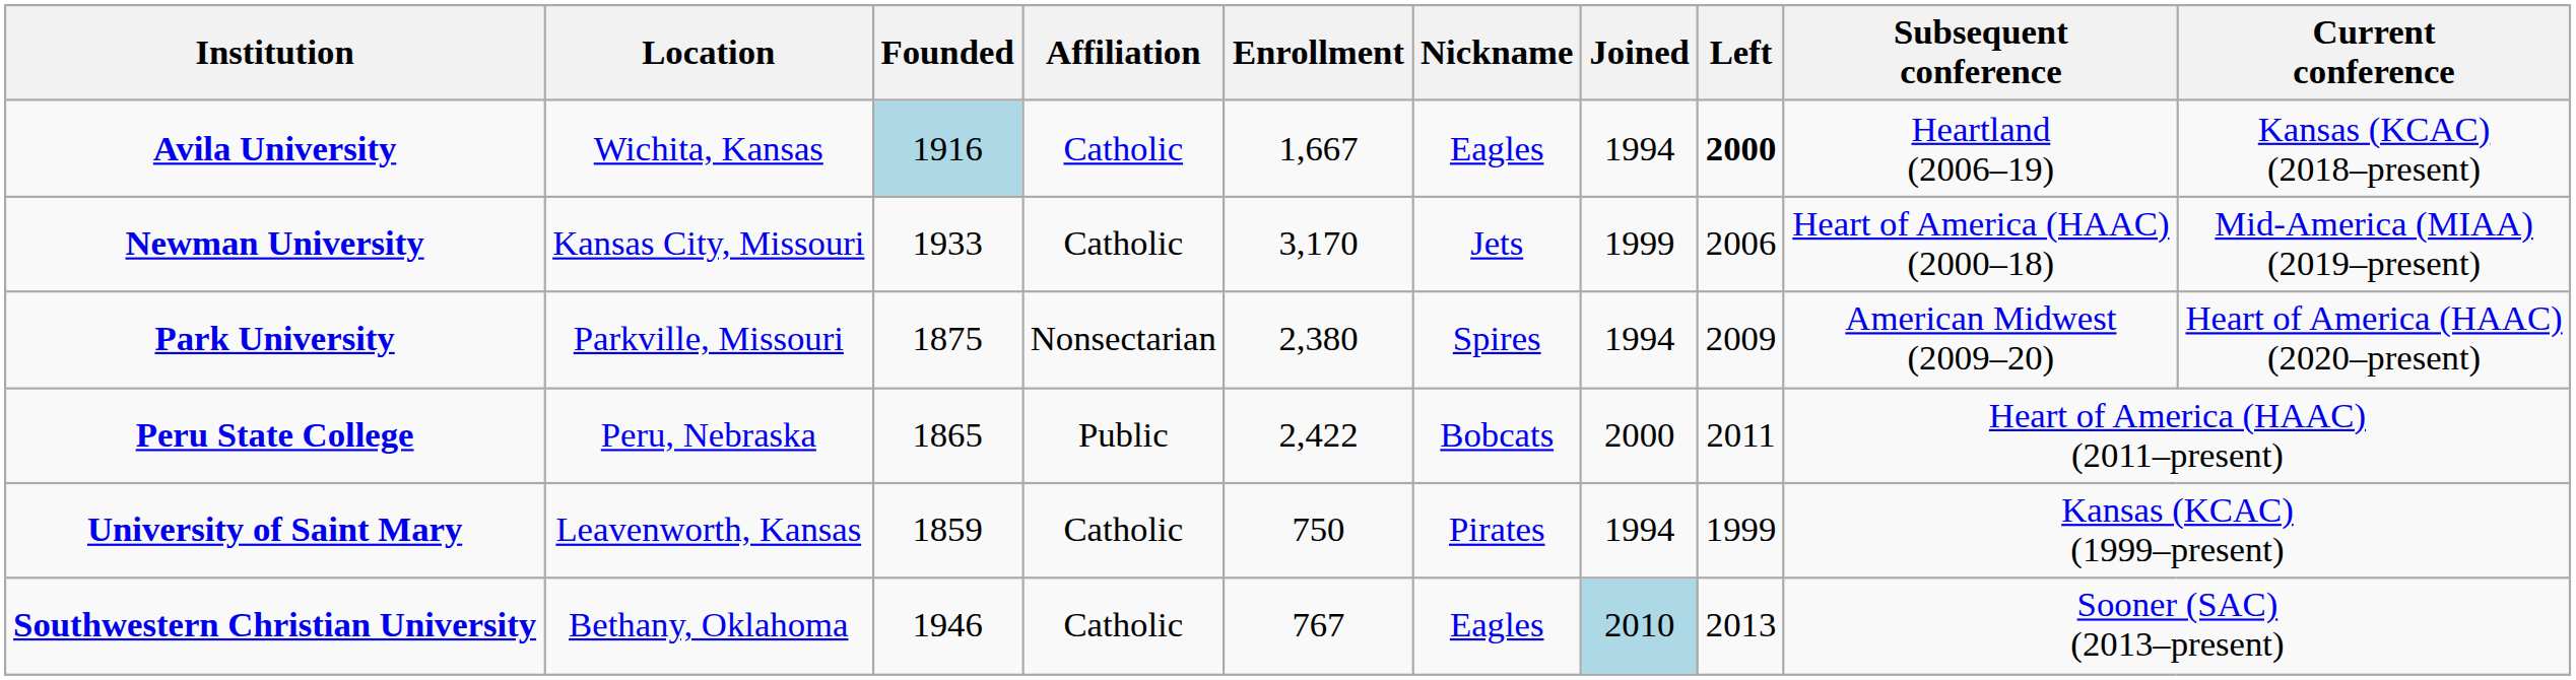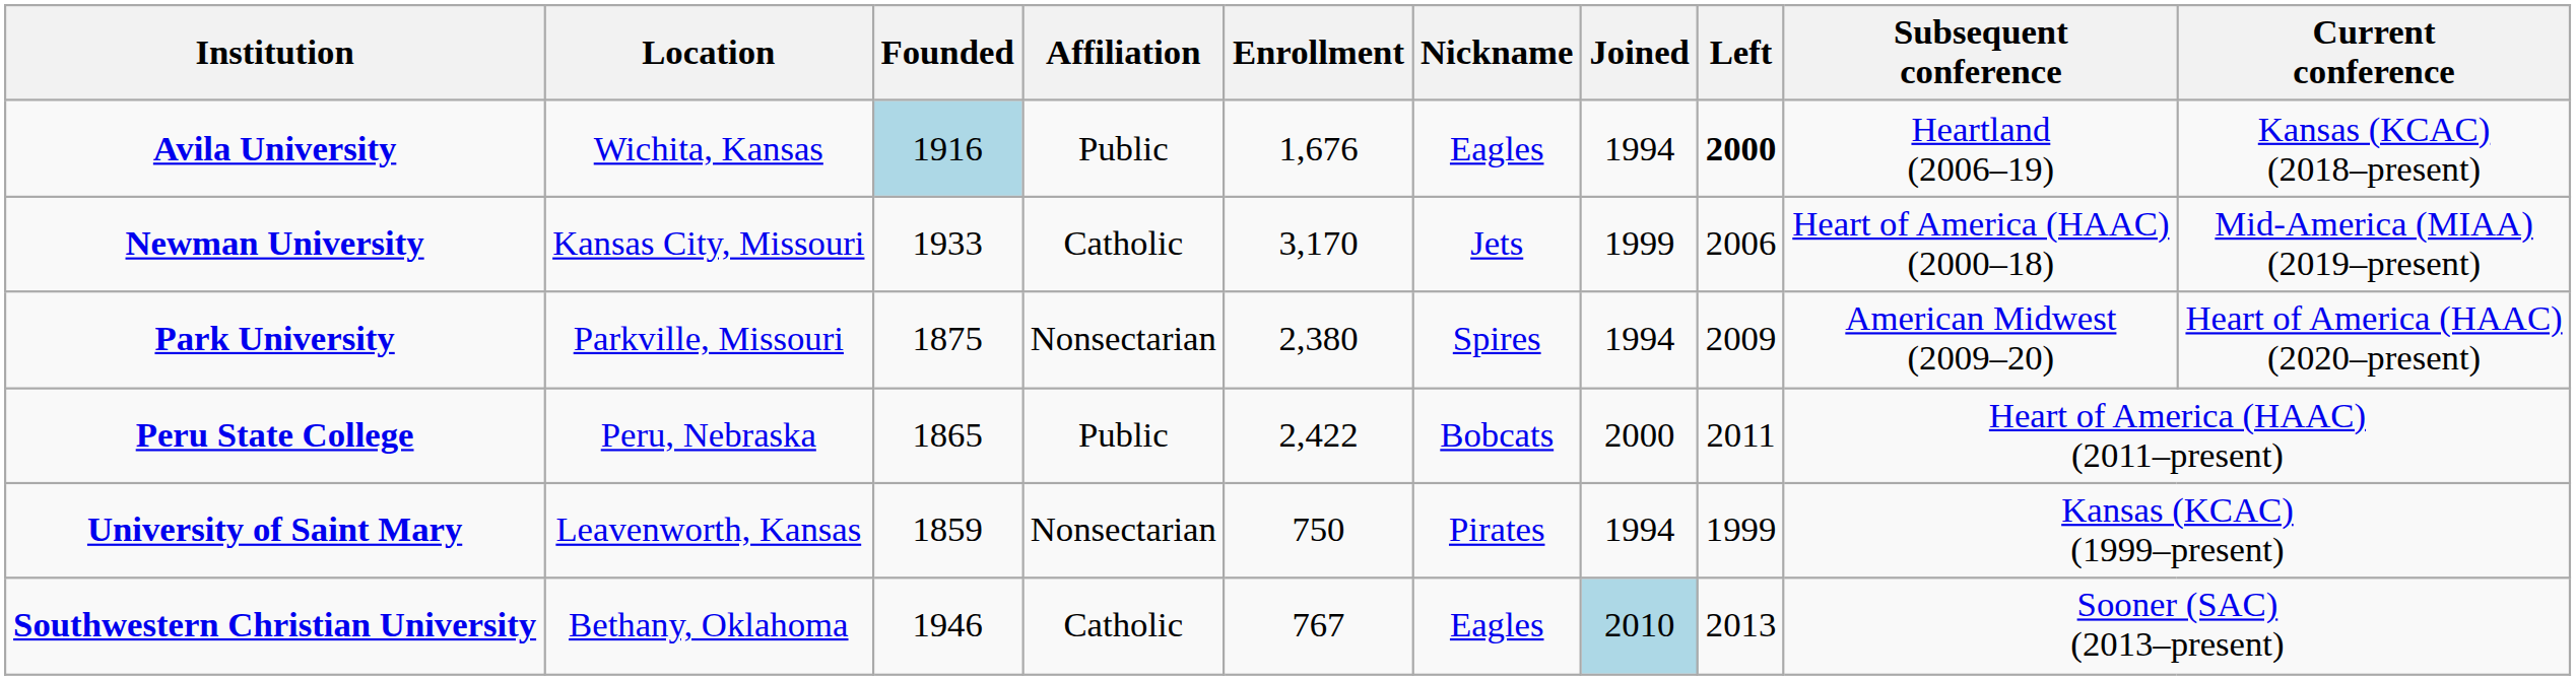 <table class="wikitable sortable" style="text-align:center">
 <tr>
 <th>Institution</th>
 <th>Location</th>
 <th>Founded</th>
 <th>Affiliation</th>
 <th>Enrollment</th>
 <th>Nickname</th>
 <th>Joined</th>
 <th>Left</th>
 <th>Subsequent<br>conference</th>
 <th>Current<br>conference</th>
 </tr>
 <tr>
 <td><strong><a href='#'>Avila University</a></strong></td>
 <td><a href='#'>Wichita, Kansas</a></td>
 <td style="background: lightblue;">1916</td>
-<td><a href='#'>Catholic</a><br></td>
-<td>1,667</td>
+<td>Public</td>
+<td>1,676</td>
 <td><a href='#'>Eagles</a></td>
 <td>1994</td>
 <td><strong>2000</strong></td>
 <td><a href='#'>Heartland</a><br>(2006–19)</td>
 <td><a href='#'>Kansas (KCAC)</a><br>(2018–present)</td>
 </tr>
 <tr>
 <td><strong><a href='#'>Newman University</a></strong></td>
 <td><a href='#'>Kansas City, Missouri</a></td>
 <td>1933</td>
 <td>Catholic<br></td>
 <td>3,170</td>
 <td><a href='#'>Jets</a></td>
 <td>1999</td>
 <td>2006</td>
 <td><a href='#'>Heart of America (HAAC)</a><br>(2000–18)</td>
 <td><a href='#'>Mid-America (MIAA)</a><br>(2019–present)</td>
 </tr>
 <tr>
 <td><strong><a href='#'>Park University</a></strong></td>
 <td><a href='#'>Parkville, Missouri</a></td>
 <td>1875</td>
 <td>Nonsectarian</td>
 <td>2,380</td>
 <td><a href='#'>Spires</a></td>
 <td>1994</td>
 <td>2009</td>
 <td><a href='#'>American Midwest</a><br>(2009–20)</td>
 <td><a href='#'>Heart of America (HAAC)</a><br>(2020–present)</td>
 </tr>
 <tr>
 <td><strong><a href='#'>Peru State College</a></strong></td>
 <td><a href='#'>Peru, Nebraska</a></td>
 <td>1865</td>
 <td>Public</td>
 <td>2,422</td>
 <td><a href='#'>Bobcats</a></td>
 <td>2000</td>
 <td>2011</td>
 <td colspan="2"><a href='#'>Heart of America (HAAC)</a><br>(2011–present)</td>
 </tr>
 <tr>
 <td><strong><a href='#'>University of Saint Mary</a></strong></td>
 <td><a href='#'>Leavenworth, Kansas</a></td>
 <td>1859</td>
-<td>Catholic<br></td>
+<td>Nonsectarian</td>
 <td>750</td>
 <td><a href='#'>Pirates</a></td>
 <td>1994</td>
 <td>1999</td>
 <td colspan="2"><a href='#'>Kansas (KCAC)</a><br>(1999–present)</td>
 </tr>
 <tr>
 <td><strong><a href='#'>Southwestern Christian University</a></strong></td>
 <td><a href='#'>Bethany, Oklahoma</a></td>
 <td>1946</td>
 <td>Catholic<br></td>
 <td>767</td>
 <td><a href='#'>Eagles</a></td>
 <td style="background: lightblue;">2010</td>
 <td>2013</td>
 <td colspan="2"><a href='#'>Sooner (SAC)</a><br>(2013–present)</td>
 </tr>
 </table>
